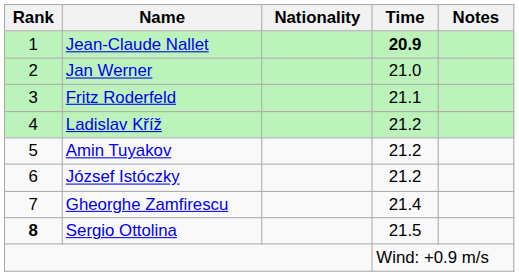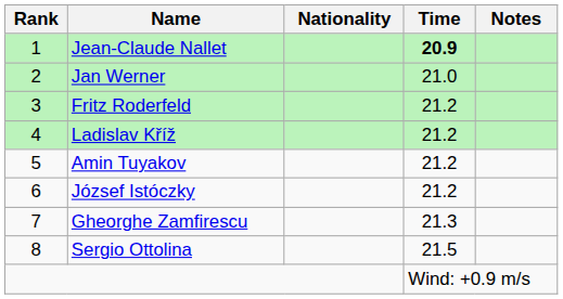 <table class="wikitable sortable" style="text-align:center;width: 55%">
 <tr>
 <th>Rank</th>
 <th>Name</th>
 <th>Nationality</th>
 <th>Time</th>
 <th>Notes</th>
 </tr>
 <tr bgcolor=bbf3bb>
 <td>1</td>
 <td align=left><a href='#'>Jean-Claude Nallet</a></td>
 <td align=left></td>
 <td><strong>20.9</strong></td>
 <td></td>
 </tr>
 <tr bgcolor=bbf3bb>
 <td>2</td>
 <td align=left><a href='#'>Jan Werner</a></td>
 <td align=left></td>
 <td>21.0</td>
 <td></td>
 </tr>
 <tr bgcolor=bbf3bb>
 <td>3</td>
 <td align=left><a href='#'>Fritz Roderfeld</a></td>
 <td align=left></td>
-<td>21.1</td>
+<td>21.2</td>
 <td></td>
 </tr>
 <tr bgcolor=bbf3bb>
 <td>4</td>
 <td align=left><a href='#'>Ladislav Kříž</a></td>
 <td align=left></td>
 <td>21.2</td>
 <td></td>
 </tr>
 <tr>
 <td>5</td>
 <td align=left><a href='#'>Amin Tuyakov</a></td>
 <td align=left></td>
 <td>21.2</td>
 <td></td>
 </tr>
 <tr>
 <td>6</td>
 <td align=left><a href='#'>József Istóczky</a></td>
 <td align=left></td>
 <td>21.2</td>
 <td></td>
 </tr>
 <tr>
 <td>7</td>
 <td align=left><a href='#'>Gheorghe Zamfirescu</a></td>
 <td align=left></td>
-<td>21.4</td>
+<td>21.3</td>
 <td></td>
 </tr>
 <tr>
-<td><strong>8</strong></td>
+<td>8</td>
 <td align=left><a href='#'>Sergio Ottolina</a></td>
 <td align=left></td>
 <td>21.5</td>
 <td></td>
 </tr>
 <tr class="sortbottom">
 <td colspan="3"></td>
 <td colspan="2" style="text-align:left;">Wind: +0.9 m/s</td>
 </tr>
 </table>
